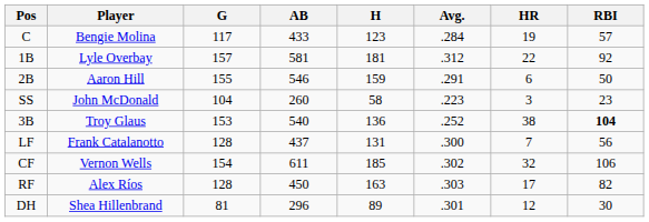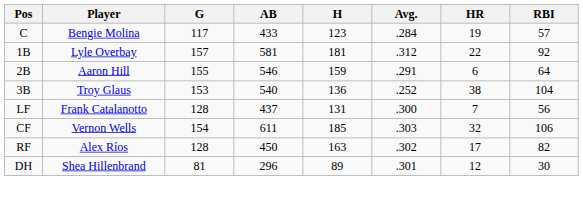 <table class="wikitable sortable">
 <tr>
 <th bgcolor="#DDDDFF" width="5%">Pos</th>
 <th bgcolor="#DDDDFF" width="16%">Player</th>
 <th bgcolor="#DDDDFF" width="9%">G</th>
 <th bgcolor="#DDDDFF" width="9%">AB</th>
 <th bgcolor="#DDDDFF" width="9%">H</th>
 <th bgcolor="#DDDDFF" width="9%">Avg.</th>
 <th bgcolor="#DDDDFF" width="9%">HR</th>
 <th bgcolor="#DDDDFF" width="9%">RBI</th>
 </tr>
 <tr align="center">
 <td>C</td>
 <td><a href='#'>Bengie Molina</a></td>
 <td>117</td>
 <td>433</td>
 <td>123</td>
 <td>.284</td>
 <td>19</td>
 <td>57</td>
 </tr>
 <tr align=center>
 <td>1B</td>
 <td><a href='#'>Lyle Overbay</a></td>
 <td>157</td>
 <td>581</td>
 <td>181</td>
 <td>.312</td>
 <td>22</td>
 <td>92</td>
 </tr>
 <tr align=center>
 <td>2B</td>
 <td><a href='#'>Aaron Hill</a></td>
 <td>155</td>
 <td>546</td>
 <td>159</td>
 <td>.291</td>
 <td>6</td>
-<td>50</td>
-</tr>
-<tr align=center>
-<td>SS</td>
-<td><a href='#'>John McDonald</a></td>
-<td>104</td>
-<td>260</td>
-<td>58</td>
-<td>.223</td>
-<td>3</td>
-<td>23</td>
+<td>64</td>
 </tr>
 <tr align=center>
 <td>3B</td>
 <td><a href='#'>Troy Glaus</a></td>
 <td>153</td>
 <td>540</td>
 <td>136</td>
 <td>.252</td>
 <td>38</td>
-<td><strong>104</strong></td>
+<td>104</td>
 </tr>
 <tr align=center>
 <td>LF</td>
 <td><a href='#'>Frank Catalanotto</a></td>
 <td>128</td>
 <td>437</td>
 <td>131</td>
 <td>.300</td>
 <td>7</td>
 <td>56</td>
 </tr>
 <tr align=center>
 <td>CF</td>
 <td><a href='#'>Vernon Wells</a></td>
 <td>154</td>
 <td>611</td>
 <td>185</td>
-<td>.302</td>
+<td>.303</td>
 <td>32</td>
 <td>106</td>
 </tr>
 <tr align=center>
 <td>RF</td>
 <td><a href='#'>Alex Ríos</a></td>
 <td>128</td>
 <td>450</td>
 <td>163</td>
-<td>.303</td>
+<td>.302</td>
 <td>17</td>
 <td>82</td>
 </tr>
 <tr align=center>
 <td>DH</td>
 <td><a href='#'>Shea Hillenbrand</a></td>
 <td>81</td>
 <td>296</td>
 <td>89</td>
 <td>.301</td>
 <td>12</td>
 <td>30</td>
 </tr>
 </table>
